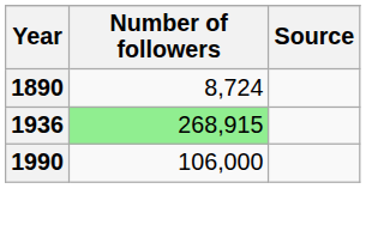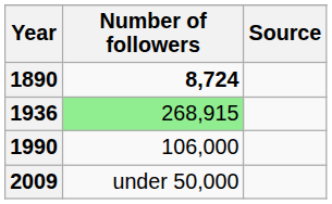 <table class="wikitable plainrowheaders col3center" style="text-align:right;">
 <tr>
 </tr>
 <tr>
 <th scope="col">Year</th>
 <th scope="col" style="max-width: 8em;">Number of followers</th>
 <th scope="col">Source</th>
 </tr>
 <tr>
 <th scope="row">1890</th>
-<td>8,724</td>
+<td><strong>8,724</strong></td>
 <td></td>
 </tr>
 <tr>
 <th scope="row">1936</th>
 <td style="background: lightgreen;">268,915</td>
 <td></td>
 </tr>
 <tr>
 <th scope="row">1990</th>
 <td> 106,000</td>
 <td></td>
 </tr>
+<tr>
+<th scope="row">2009</th>
+<td>under 50,000</td>
+<td></td>
+</tr>
 </table>
